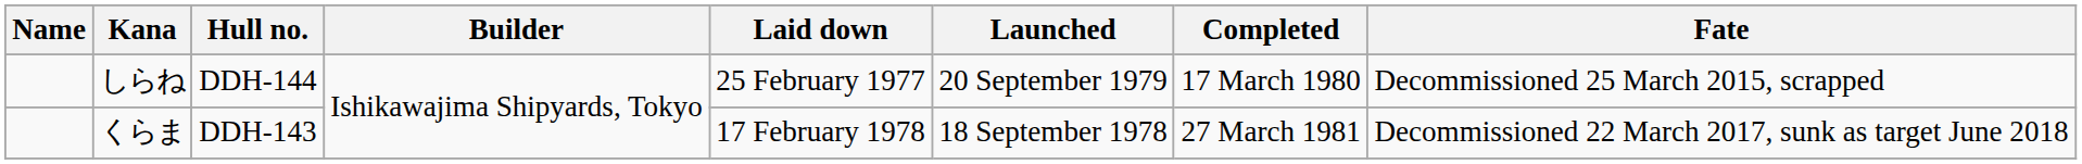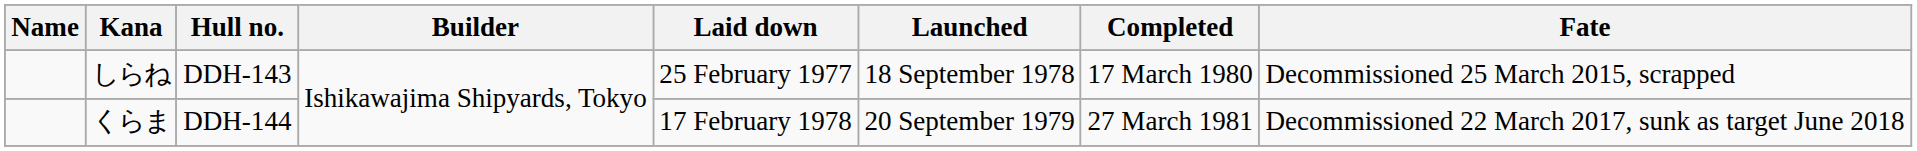 <table class="wikitable" style="font-size:90%;">
 <tr>
 <th>Name</th>
 <th>Kana</th>
 <th>Hull no.</th>
 <th>Builder</th>
 <th>Laid down</th>
 <th>Launched</th>
 <th>Completed</th>
 <th>Fate</th>
 </tr>
 <tr>
 <td></td>
 <td>しらね</td>
-<td>DDH-144</td>
+<td>DDH-143</td>
 <td rowspan="2">Ishikawajima Shipyards, Tokyo</td>
 <td>25 February 1977</td>
-<td>20 September 1979</td>
+<td>18 September 1978</td>
 <td>17 March 1980</td>
 <td>Decommissioned 25 March 2015, scrapped</td>
 </tr>
 <tr>
 <td></td>
 <td>くらま</td>
-<td>DDH-143</td>
+<td>DDH-144</td>
 <td>17 February 1978</td>
-<td>18 September 1978</td>
+<td>20 September 1979</td>
 <td>27 March 1981</td>
 <td>Decommissioned 22 March 2017, sunk as target June 2018</td>
 </tr>
 </table>
